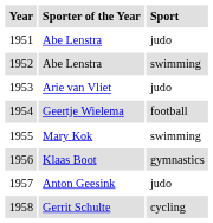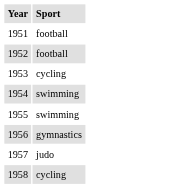 <table Cellpadding="5" style="font-size:95%;">
 <tr bgcolor="#e0e0e0">
 <td><strong>Year</strong></td>
-<td><strong>Sporter of the Year</strong></td>
 <td><strong>Sport</strong></td>
 </tr>
 <tr>
 <td>1951</td>
-<td><a href='#'>Abe Lenstra</a></td>
-<td>judo</td>
+<td>football</td>
 </tr>
 <tr bgcolor="#e0e0e0">
 <td>1952</td>
-<td>Abe Lenstra</td>
+<td>football</td>
+</tr>
+<tr>
+<td>1953</td>
+<td>cycling</td>
+</tr>
+<tr bgcolor="#e0e0e0">
+<td>1954</td>
 <td>swimming</td>
 </tr>
 <tr>
-<td>1953</td>
-<td><a href='#'>Arie van Vliet</a></td>
-<td>judo</td>
-</tr>
-<tr bgcolor="#e0e0e0">
-<td>1954</td>
-<td><a href='#'>Geertje Wielema</a></td>
-<td>football</td>
-</tr>
-<tr>
 <td>1955</td>
-<td><a href='#'>Mary Kok</a></td>
 <td>swimming</td>
 </tr>
 <tr bgcolor="#e0e0e0">
 <td>1956</td>
-<td><a href='#'>Klaas Boot</a></td>
 <td>gymnastics</td>
 </tr>
 <tr>
 <td>1957</td>
-<td><a href='#'>Anton Geesink</a></td>
 <td>judo</td>
 </tr>
 <tr bgcolor="#e0e0e0">
 <td>1958</td>
-<td><a href='#'>Gerrit Schulte</a></td>
 <td>cycling</td>
 </tr>
 </table>
